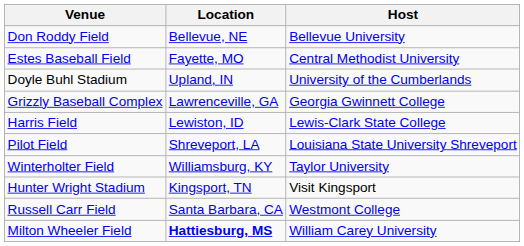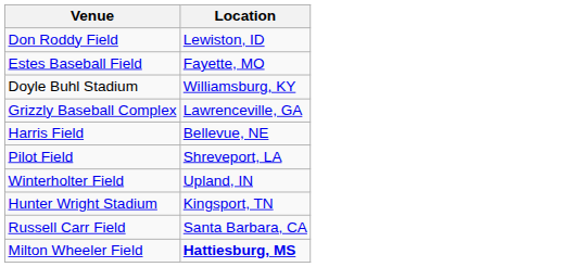 <table class="wikitable">
 <tr>
 <th>Venue</th>
 <th>Location</th>
-<th>Host</th>
 </tr>
 <tr>
 <td><a href='#'>Don Roddy Field</a></td>
-<td><a href='#'>Bellevue, NE</a></td>
-<td><a href='#'>Bellevue University</a></td>
+<td><a href='#'>Lewiston, ID</a></td>
 </tr>
 <tr>
 <td><a href='#'>Estes Baseball Field</a></td>
 <td><a href='#'>Fayette, MO</a></td>
-<td><a href='#'>Central Methodist University</a></td>
 </tr>
 <tr>
 <td>Doyle Buhl Stadium</td>
-<td><a href='#'>Upland, IN</a></td>
-<td><a href='#'>University of the Cumberlands</a></td>
+<td><a href='#'>Williamsburg, KY</a></td>
 </tr>
 <tr>
 <td><a href='#'>Grizzly Baseball Complex</a></td>
 <td><a href='#'>Lawrenceville, GA</a></td>
-<td><a href='#'>Georgia Gwinnett College</a></td>
 </tr>
 <tr>
 <td><a href='#'>Harris Field</a></td>
-<td><a href='#'>Lewiston, ID</a></td>
-<td><a href='#'>Lewis-Clark State College</a></td>
+<td><a href='#'>Bellevue, NE</a></td>
 </tr>
 <tr>
 <td><a href='#'>Pilot Field</a></td>
 <td><a href='#'>Shreveport, LA</a></td>
-<td><a href='#'>Louisiana State University Shreveport</a></td>
 </tr>
 <tr>
 <td><a href='#'>Winterholter Field</a></td>
-<td><a href='#'>Williamsburg, KY</a></td>
-<td><a href='#'>Taylor University</a></td>
+<td><a href='#'>Upland, IN</a></td>
 </tr>
 <tr>
 <td><a href='#'>Hunter Wright Stadium</a></td>
 <td><a href='#'>Kingsport, TN</a></td>
-<td>Visit Kingsport</td>
 </tr>
 <tr>
 <td><a href='#'>Russell Carr Field</a></td>
 <td><a href='#'>Santa Barbara, CA</a></td>
-<td><a href='#'>Westmont College</a></td>
 </tr>
 <tr>
 <td><a href='#'>Milton Wheeler Field</a></td>
 <td><strong><a href='#'>Hattiesburg, MS</a></strong></td>
-<td><a href='#'>William Carey University</a></td>
 </tr>
 </table>
